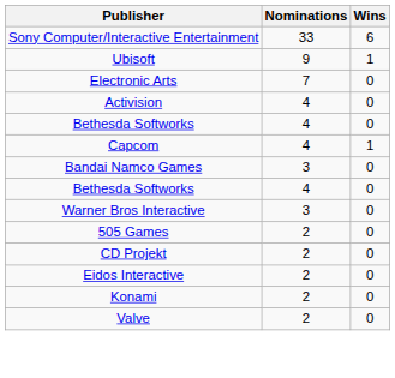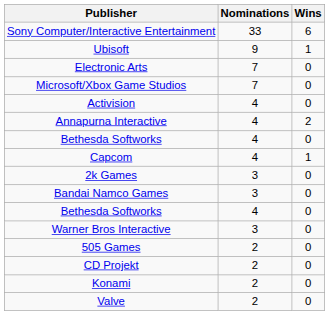 <table class="wikitable sortable plainrowheaders" style="text-align:center">
 <tr>
 <th scope="col">Publisher</th>
 <th scope="col">Nominations</th>
 <th scope="col">Wins</th>
 </tr>
 <tr>
 <td><a href='#'>Sony Computer/Interactive Entertainment</a></td>
 <td>33</td>
 <td>6</td>
 </tr>
 <tr>
 <td><a href='#'>Ubisoft</a></td>
 <td>9</td>
 <td>1</td>
 </tr>
 <tr>
 <td><a href='#'>Electronic Arts</a></td>
 <td>7</td>
 <td>0</td>
 </tr>
 <tr>
+<td><a href='#'>Microsoft/Xbox Game Studios</a></td>
+<td>7</td>
+<td>0</td>
+</tr>
+<tr>
 <td><a href='#'>Activision</a></td>
 <td>4</td>
 <td>0</td>
+</tr>
+<tr>
+<td><a href='#'>Annapurna Interactive</a></td>
+<td>4</td>
+<td>2</td>
 </tr>
 <tr>
 <td><a href='#'>Bethesda Softworks</a></td>
 <td>4</td>
 <td>0</td>
 </tr>
 <tr>
 <td><a href='#'>Capcom</a></td>
 <td>4</td>
 <td>1</td>
+</tr>
+<tr>
+<td><a href='#'>2k Games</a></td>
+<td>3</td>
+<td>0</td>
 </tr>
 <tr>
 <td><a href='#'>Bandai Namco Games</a></td>
 <td>3</td>
 <td>0</td>
 </tr>
 <tr>
 <td><a href='#'>Bethesda Softworks</a></td>
 <td>4</td>
 <td>0</td>
 </tr>
 <tr>
 <td><a href='#'>Warner Bros Interactive</a></td>
 <td>3</td>
 <td>0</td>
 </tr>
 <tr>
 <td><a href='#'>505 Games</a></td>
 <td>2</td>
 <td>0</td>
 </tr>
 <tr>
 <td><a href='#'>CD Projekt</a></td>
 <td>2</td>
 <td>0</td>
 </tr>
 <tr>
-<td><a href='#'>Eidos Interactive</a></td>
-<td>2</td>
-<td>0</td>
-</tr>
-<tr>
 <td><a href='#'>Konami</a></td>
 <td>2</td>
 <td>0</td>
 </tr>
 <tr>
 <td><a href='#'>Valve</a></td>
 <td>2</td>
 <td>0</td>
 </tr>
 </table>
